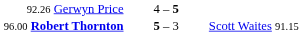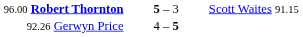 <table style="text-align:center">
 <tr>
 <th width=223></th>
 <th width=100></th>
 <th width=223></th>
 </tr>
 <tr>
+<td align=right><small><span>96.00</span></small> <strong><a href='#'>Robert Thornton</a></strong>  <small></small></td>
+<td><strong>5</strong> – 3</td>
+<td align=left> <a href='#'>Scott Waites</a> <small><span>91.15</span></small>  <small></small></td>
+</tr>
+<tr>
 <td align=right><small><span>92.26</span></small> <a href='#'>Gerwyn Price</a> </td>
 <td>4 – <strong>5</strong></td>
 <td align=left></td>
 </tr>
-<tr>
-<td align=right><small><span>96.00</span></small> <strong><a href='#'>Robert Thornton</a></strong>  <small></small></td>
-<td><strong>5</strong> – 3</td>
-<td align=left> <a href='#'>Scott Waites</a> <small><span>91.15</span></small>  <small></small></td>
-</tr>
 </table>
